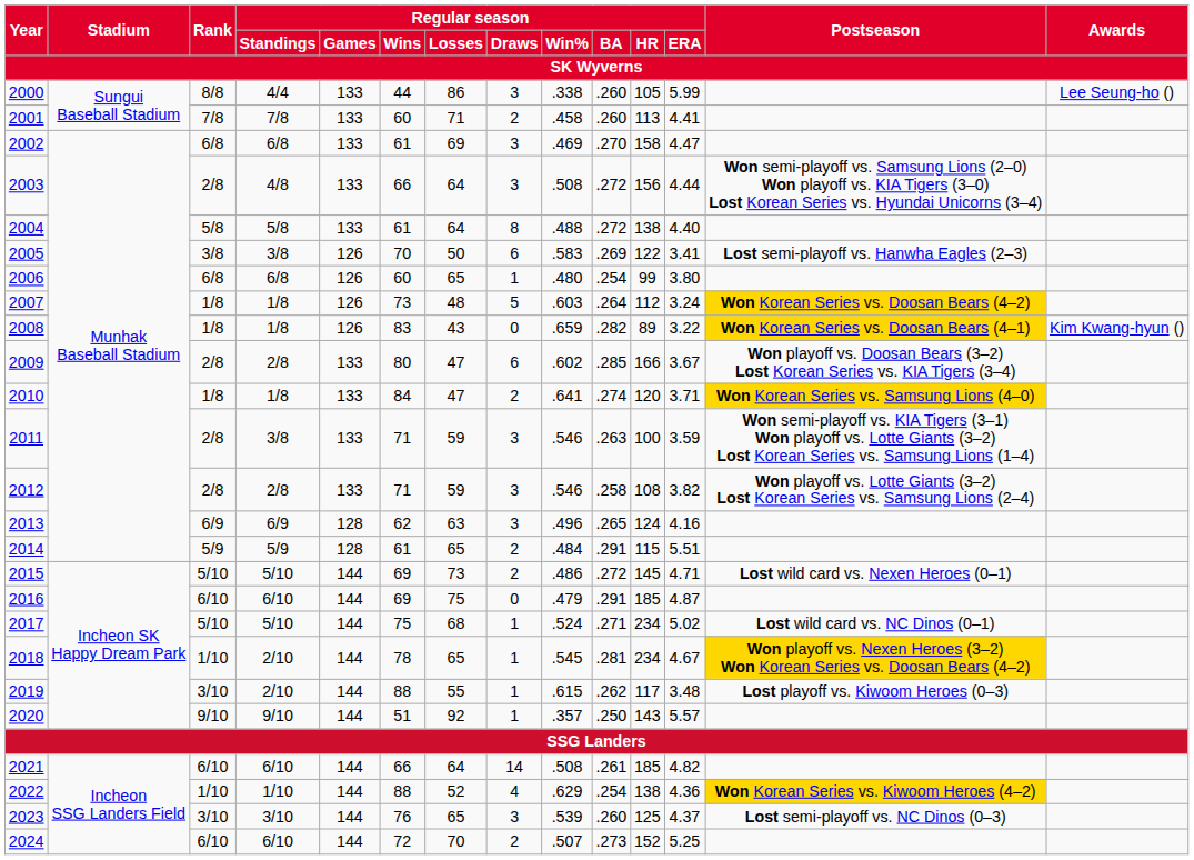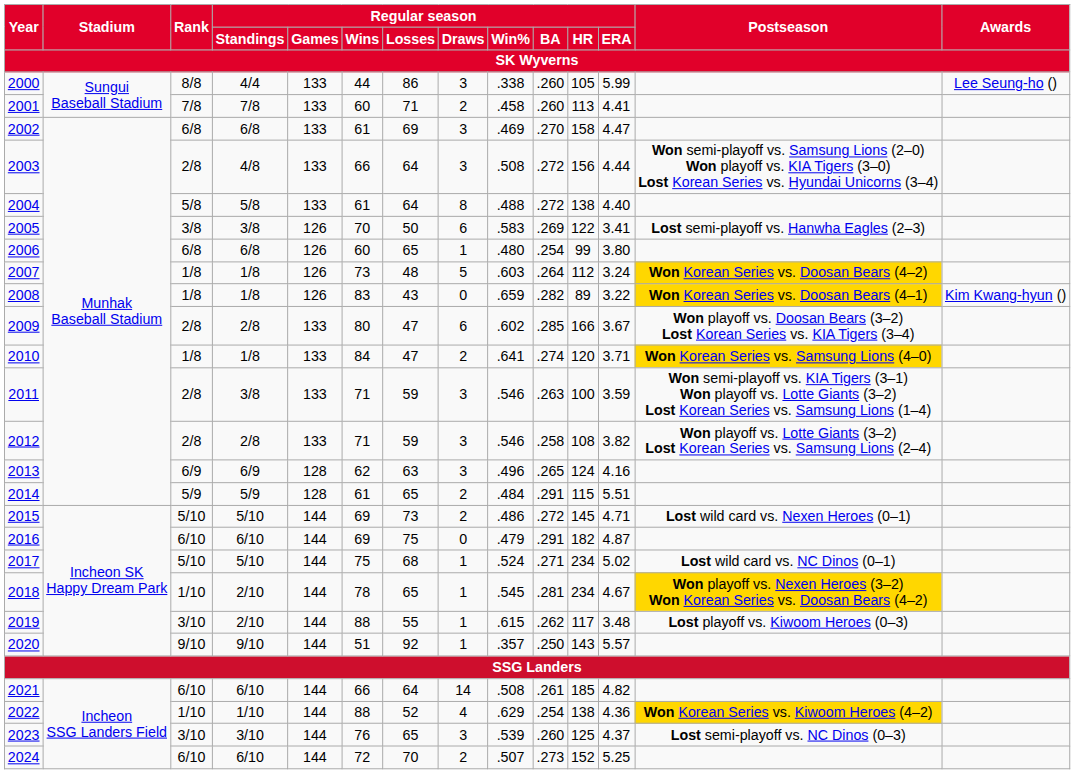 <table class="wikitable" style="text-align:center; font-size:90%;">
 <tr>
 <th ! style="background:#E1002A;color:white;" rowspan="2">Year</th>
 <th ! style="background:#E1002A;color:white;" rowspan="2">Stadium</th>
 <th ! style="background:#E1002A;color:white;" rowspan="2">Rank</th>
 <th ! style="background:#E1002A;color:white;" colspan="9">Regular season</th>
 <th ! style="background:#E1002A;color:white;" rowspan="2">Postseason</th>
 <th ! style="background:#E1002A;color:white;" rowspan="2">Awards</th>
 </tr>
 <tr>
 <th ! style="background:#E1002A;color:white;">Standings</th>
 <th ! style="background:#E1002A;color:white;">Games</th>
 <th ! style="background:#E1002A;color:white;">Wins</th>
 <th ! style="background:#E1002A;color:white;">Losses</th>
 <th ! style="background:#E1002A;color:white;">Draws</th>
 <th ! style="background:#E1002A;color:white;">Win%</th>
 <th ! style="background:#E1002A;color:white;">BA</th>
 <th ! style="background:#E1002A;color:white;">HR</th>
 <th ! style="background:#E1002A;color:white;">ERA</th>
 </tr>
 <tr>
 <td colspan="16" style="background:#E1002A; color:white"><strong>SK Wyverns</strong></td>
 </tr>
 <tr>
 <td><a href='#'>2000</a></td>
 <td rowspan="2"><a href='#'>Sungui<br>Baseball Stadium</a></td>
 <td>8/8</td>
 <td>4/4</td>
 <td>133</td>
 <td>44</td>
 <td>86</td>
 <td>3</td>
 <td>.338</td>
 <td>.260</td>
 <td>105</td>
 <td>5.99</td>
 <td></td>
 <td><a href='#'>Lee Seung-ho</a> ()</td>
 </tr>
 <tr>
 <td><a href='#'>2001</a></td>
 <td>7/8</td>
 <td>7/8</td>
 <td>133</td>
 <td>60</td>
 <td>71</td>
 <td>2</td>
 <td>.458</td>
 <td>.260</td>
 <td>113</td>
 <td>4.41</td>
 <td></td>
 <td></td>
 </tr>
 <tr>
 <td><a href='#'>2002</a></td>
 <td rowspan="13"><a href='#'>Munhak<br>Baseball Stadium</a></td>
 <td>6/8</td>
 <td>6/8</td>
 <td>133</td>
 <td>61</td>
 <td>69</td>
 <td>3</td>
 <td>.469</td>
 <td>.270</td>
 <td>158</td>
 <td>4.47</td>
 <td></td>
 <td></td>
 </tr>
 <tr>
 <td><a href='#'>2003</a></td>
 <td>2/8</td>
 <td>4/8</td>
 <td>133</td>
 <td>66</td>
 <td>64</td>
 <td>3</td>
 <td>.508</td>
 <td>.272</td>
 <td>156</td>
 <td>4.44</td>
 <td><strong>Won</strong> semi-playoff vs. <a href='#'>Samsung Lions</a> (2–0) <br> <strong>Won</strong> playoff vs. <a href='#'>KIA Tigers</a> (3–0) <br> <strong>Lost</strong> <a href='#'>Korean Series</a> vs. <a href='#'>Hyundai Unicorns</a> (3–4)</td>
 <td></td>
 </tr>
 <tr>
 <td><a href='#'>2004</a></td>
 <td>5/8</td>
 <td>5/8</td>
 <td>133</td>
 <td>61</td>
 <td>64</td>
 <td>8</td>
 <td>.488</td>
 <td>.272</td>
 <td>138</td>
 <td>4.40</td>
 <td></td>
 <td></td>
 </tr>
 <tr>
 <td><a href='#'>2005</a></td>
 <td>3/8</td>
 <td>3/8</td>
 <td>126</td>
 <td>70</td>
 <td>50</td>
 <td>6</td>
 <td>.583</td>
 <td>.269</td>
 <td>122</td>
 <td>3.41</td>
 <td><strong>Lost</strong> semi-playoff vs. <a href='#'>Hanwha Eagles</a> (2–3)</td>
 <td></td>
 </tr>
 <tr>
 <td><a href='#'>2006</a></td>
 <td>6/8</td>
 <td>6/8</td>
 <td>126</td>
 <td>60</td>
 <td>65</td>
 <td>1</td>
 <td>.480</td>
 <td>.254</td>
 <td>99</td>
 <td>3.80</td>
 <td></td>
 <td></td>
 </tr>
 <tr>
 <td><a href='#'>2007</a></td>
 <td>1/8</td>
 <td>1/8</td>
 <td>126</td>
 <td>73</td>
 <td>48</td>
 <td>5</td>
 <td>.603</td>
 <td>.264</td>
 <td>112</td>
 <td>3.24</td>
 <td bgcolor="gold"><strong>Won</strong> <a href='#'>Korean Series</a> vs. <a href='#'>Doosan Bears</a> (4–2)</td>
 <td></td>
 </tr>
 <tr>
 <td><a href='#'>2008</a></td>
 <td>1/8</td>
 <td>1/8</td>
 <td>126</td>
 <td>83</td>
 <td>43</td>
 <td>0</td>
 <td>.659</td>
 <td>.282</td>
 <td>89</td>
 <td>3.22</td>
 <td bgcolor="gold"><strong>Won</strong> <a href='#'>Korean Series</a> vs. <a href='#'>Doosan Bears</a> (4–1)</td>
 <td><a href='#'>Kim Kwang-hyun</a> ()</td>
 </tr>
 <tr>
 <td><a href='#'>2009</a></td>
 <td>2/8</td>
 <td>2/8</td>
 <td>133</td>
 <td>80</td>
 <td>47</td>
 <td>6</td>
 <td>.602</td>
 <td>.285</td>
 <td>166</td>
 <td>3.67</td>
 <td><strong>Won</strong> playoff vs. <a href='#'>Doosan Bears</a> (3–2) <br> <strong>Lost</strong> <a href='#'>Korean Series</a> vs. <a href='#'>KIA Tigers</a> (3–4)</td>
 <td></td>
 </tr>
 <tr>
 <td><a href='#'>2010</a></td>
 <td>1/8</td>
 <td>1/8</td>
 <td>133</td>
 <td>84</td>
 <td>47</td>
 <td>2</td>
 <td>.641</td>
 <td>.274</td>
 <td>120</td>
 <td>3.71</td>
 <td bgcolor="gold"><strong>Won</strong> <a href='#'>Korean Series</a> vs. <a href='#'>Samsung Lions</a> (4–0)</td>
 <td></td>
 </tr>
 <tr>
 <td><a href='#'>2011</a></td>
 <td>2/8</td>
 <td>3/8</td>
 <td>133</td>
 <td>71</td>
 <td>59</td>
 <td>3</td>
 <td>.546</td>
 <td>.263</td>
 <td>100</td>
 <td>3.59</td>
 <td><strong>Won</strong> semi-playoff vs. <a href='#'>KIA Tigers</a> (3–1) <br> <strong>Won</strong> playoff vs. <a href='#'>Lotte Giants</a> (3–2) <br> <strong>Lost</strong> <a href='#'>Korean Series</a> vs. <a href='#'>Samsung Lions</a> (1–4)</td>
 <td></td>
 </tr>
 <tr>
 <td><a href='#'>2012</a></td>
 <td>2/8</td>
 <td>2/8</td>
 <td>133</td>
 <td>71</td>
 <td>59</td>
 <td>3</td>
 <td>.546</td>
 <td>.258</td>
 <td>108</td>
 <td>3.82</td>
 <td><strong>Won</strong> playoff vs. <a href='#'>Lotte Giants</a> (3–2) <br> <strong>Lost</strong> <a href='#'>Korean Series</a> vs. <a href='#'>Samsung Lions</a> (2–4)</td>
 <td></td>
 </tr>
 <tr>
 <td><a href='#'>2013</a></td>
 <td>6/9</td>
 <td>6/9</td>
 <td>128</td>
 <td>62</td>
 <td>63</td>
 <td>3</td>
 <td>.496</td>
 <td>.265</td>
 <td>124</td>
 <td>4.16</td>
 <td></td>
 <td></td>
 </tr>
 <tr>
 <td><a href='#'>2014</a></td>
 <td>5/9</td>
 <td>5/9</td>
 <td>128</td>
 <td>61</td>
 <td>65</td>
 <td>2</td>
 <td>.484</td>
 <td>.291</td>
 <td>115</td>
 <td>5.51</td>
 <td></td>
 <td></td>
 </tr>
 <tr>
 <td><a href='#'>2015</a></td>
 <td rowspan="6"><a href='#'>Incheon SK<br>Happy Dream Park</a></td>
 <td>5/10</td>
 <td>5/10</td>
 <td>144</td>
 <td>69</td>
 <td>73</td>
 <td>2</td>
 <td>.486</td>
 <td>.272</td>
 <td>145</td>
 <td>4.71</td>
 <td><strong>Lost</strong> wild card vs. <a href='#'>Nexen Heroes</a> (0–1)</td>
 <td></td>
 </tr>
 <tr>
 <td><a href='#'>2016</a></td>
 <td>6/10</td>
 <td>6/10</td>
 <td>144</td>
 <td>69</td>
 <td>75</td>
 <td>0</td>
 <td>.479</td>
 <td>.291</td>
-<td>185</td>
+<td>182</td>
 <td>4.87</td>
 <td></td>
 <td></td>
 </tr>
 <tr>
 <td><a href='#'>2017</a></td>
 <td>5/10</td>
 <td>5/10</td>
 <td>144</td>
 <td>75</td>
 <td>68</td>
 <td>1</td>
 <td>.524</td>
 <td>.271</td>
 <td>234</td>
 <td>5.02</td>
 <td><strong>Lost</strong> wild card vs. <a href='#'>NC Dinos</a> (0–1)</td>
 <td></td>
 </tr>
 <tr>
 <td><a href='#'>2018</a></td>
 <td>1/10</td>
 <td>2/10</td>
 <td>144</td>
 <td>78</td>
 <td>65</td>
 <td>1</td>
 <td>.545</td>
 <td>.281</td>
 <td>234</td>
 <td>4.67</td>
 <td bgcolor="gold"><strong>Won</strong> playoff vs. <a href='#'>Nexen Heroes</a> (3–2) <br> <strong>Won</strong> <a href='#'>Korean Series</a> vs. <a href='#'>Doosan Bears</a> (4–2)</td>
 <td></td>
 </tr>
 <tr>
 <td><a href='#'>2019</a></td>
 <td>3/10</td>
 <td>2/10</td>
 <td>144</td>
 <td>88</td>
 <td>55</td>
 <td>1</td>
 <td>.615</td>
 <td>.262</td>
 <td>117</td>
 <td>3.48</td>
 <td><strong>Lost</strong> playoff vs. <a href='#'>Kiwoom Heroes</a> (0–3)</td>
 <td></td>
 </tr>
 <tr>
 <td><a href='#'>2020</a></td>
 <td>9/10</td>
 <td>9/10</td>
 <td>144</td>
 <td>51</td>
 <td>92</td>
 <td>1</td>
 <td>.357</td>
 <td>.250</td>
 <td>143</td>
 <td>5.57</td>
 <td></td>
 <td></td>
 </tr>
 <tr>
 <td colspan="16" style="background:#CE0E2D; color:white"><strong>SSG Landers</strong></td>
 </tr>
 <tr>
 <td><a href='#'>2021</a></td>
 <td rowspan="4"><a href='#'>Incheon<br>SSG Landers Field</a></td>
 <td>6/10</td>
 <td>6/10</td>
 <td>144</td>
 <td>66</td>
 <td>64</td>
 <td>14</td>
 <td>.508</td>
 <td>.261</td>
 <td>185</td>
 <td>4.82</td>
 <td></td>
 <td></td>
 </tr>
 <tr>
 <td><a href='#'>2022</a></td>
 <td>1/10</td>
 <td>1/10</td>
 <td>144</td>
 <td>88</td>
 <td>52</td>
 <td>4</td>
 <td>.629</td>
 <td>.254</td>
 <td>138</td>
 <td>4.36</td>
 <td bgcolor="gold"><strong>Won</strong> <a href='#'>Korean Series</a> vs. <a href='#'>Kiwoom Heroes</a> (4–2)</td>
 <td></td>
 </tr>
 <tr>
 <td><a href='#'>2023</a></td>
 <td>3/10</td>
 <td>3/10</td>
 <td>144</td>
 <td>76</td>
 <td>65</td>
 <td>3</td>
 <td>.539</td>
 <td>.260</td>
 <td>125</td>
 <td>4.37</td>
 <td><strong>Lost</strong> semi-playoff vs. <a href='#'>NC Dinos</a> (0–3)</td>
 </tr>
 <tr>
 <td><a href='#'>2024</a></td>
 <td>6/10</td>
 <td>6/10</td>
 <td>144</td>
 <td>72</td>
 <td>70</td>
 <td>2</td>
 <td>.507</td>
 <td>.273</td>
 <td>152</td>
 <td>5.25</td>
 <td></td>
 <td></td>
 </tr>
 </table>
